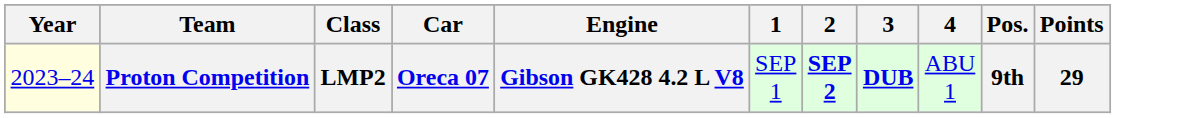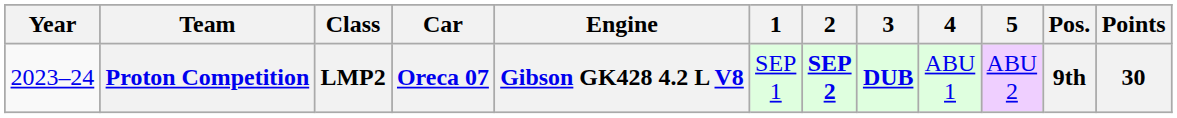 <table class="wikitable" style="text-align:center; font-size:85%">
 <tr>
 <th>Year</th>
 <th>Team</th>
 <th>Class</th>
 <th>Car</th>
 <th>Engine</th>
 <th>1</th>
 <th>2</th>
 <th>3</th>
 <th>4</th>
+<th>5</th>
 <th>Pos.</th>
 <th>Points</th>
 </tr>
 <tr>
-<td style="background: lightyellow;"><a href='#'>2023–24</a></td>
+<td><a href='#'>2023–24</a></td>
 <th><a href='#'>Proton Competition</a></th>
 <th>LMP2</th>
 <th><a href='#'>Oreca 07</a></th>
 <th><a href='#'>Gibson</a> GK428 4.2 L <a href='#'>V8</a></th>
 <td style="background:#DFFFDF;"><a href='#'>SEP<br>1</a><br></td>
 <td style="background:#DFFFDF;"><strong><a href='#'>SEP<br>2</a><br></strong></td>
 <td style="background:#DFFFDF;"><strong><a href='#'>DUB</a></strong><br></td>
 <td style="background:#DFFFDF;"><a href='#'>ABU<br>1</a><br></td>
+<td style="background:#EFCFFF;"><a href='#'>ABU<br>2</a><br></td>
 <th>9th</th>
-<th>29</th>
+<th>30</th>
 </tr>
 </table>
